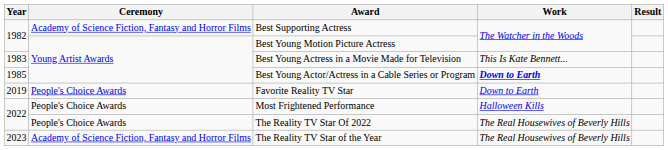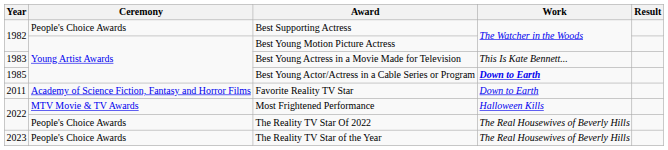 <table class="wikitable">
 <tr>
 <th>Year</th>
 <th>Ceremony</th>
 <th>Award</th>
 <th>Work</th>
 <th>Result</th>
 </tr>
 <tr>
 <td rowspan="2">1982</td>
-<td><a href='#'>Academy of Science Fiction, Fantasy and Horror Films</a></td>
+<td>People's Choice Awards</td>
 <td>Best Supporting Actress</td>
 <td rowspan="2"><em><a href='#'>The Watcher in the Woods</a></em></td>
 <td></td>
 </tr>
 <tr>
 <td rowspan="3"><a href='#'>Young Artist Awards</a></td>
 <td>Best Young Motion Picture Actress</td>
 <td></td>
 </tr>
 <tr>
 <td>1983</td>
 <td>Best Young Actress in a Movie Made for Television</td>
 <td><em>This Is Kate Bennett...</em></td>
 <td></td>
 </tr>
 <tr>
 <td>1985</td>
 <td>Best Young Actor/Actress in a Cable Series or Program</td>
 <td><strong><em><a href='#'>Down to Earth</a></em></strong></td>
 <td></td>
 </tr>
 <tr>
-<td>2019</td>
-<td><a href='#'>People's Choice Awards</a></td>
+<td>2011</td>
+<td><a href='#'>Academy of Science Fiction, Fantasy and Horror Films</a></td>
 <td>Favorite Reality TV Star</td>
 <td><em><a href='#'>Down to Earth</a></em></td>
 <td></td>
 </tr>
 <tr>
 <td rowspan="2">2022</td>
-<td>People's Choice Awards</td>
+<td><a href='#'>MTV Movie & TV Awards</a></td>
 <td>Most Frightened Performance</td>
 <td><em><a href='#'>Halloween Kills</a></em></td>
 <td></td>
 </tr>
 <tr>
 <td>People's Choice Awards</td>
 <td>The Reality TV Star Of 2022</td>
 <td><em>The Real Housewives of Beverly Hills</em></td>
 <td></td>
 </tr>
 <tr>
 <td>2023</td>
-<td><a href='#'>Academy of Science Fiction, Fantasy and Horror Films</a></td>
+<td>People's Choice Awards</td>
 <td>The Reality TV Star of the Year</td>
 <td><em>The Real Housewives of Beverly Hills</em></td>
 <td></td>
 </tr>
 </table>
